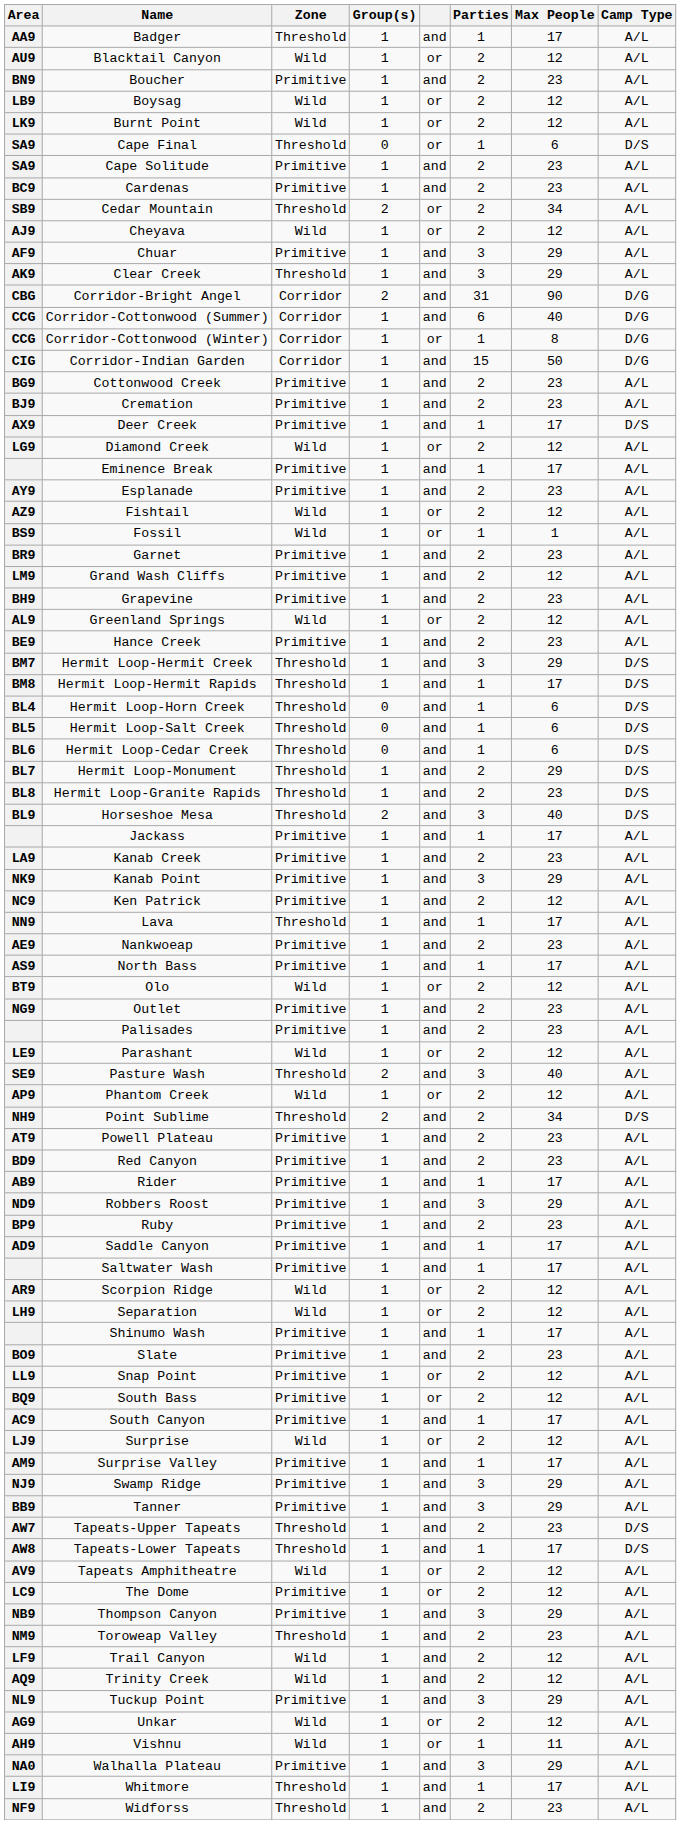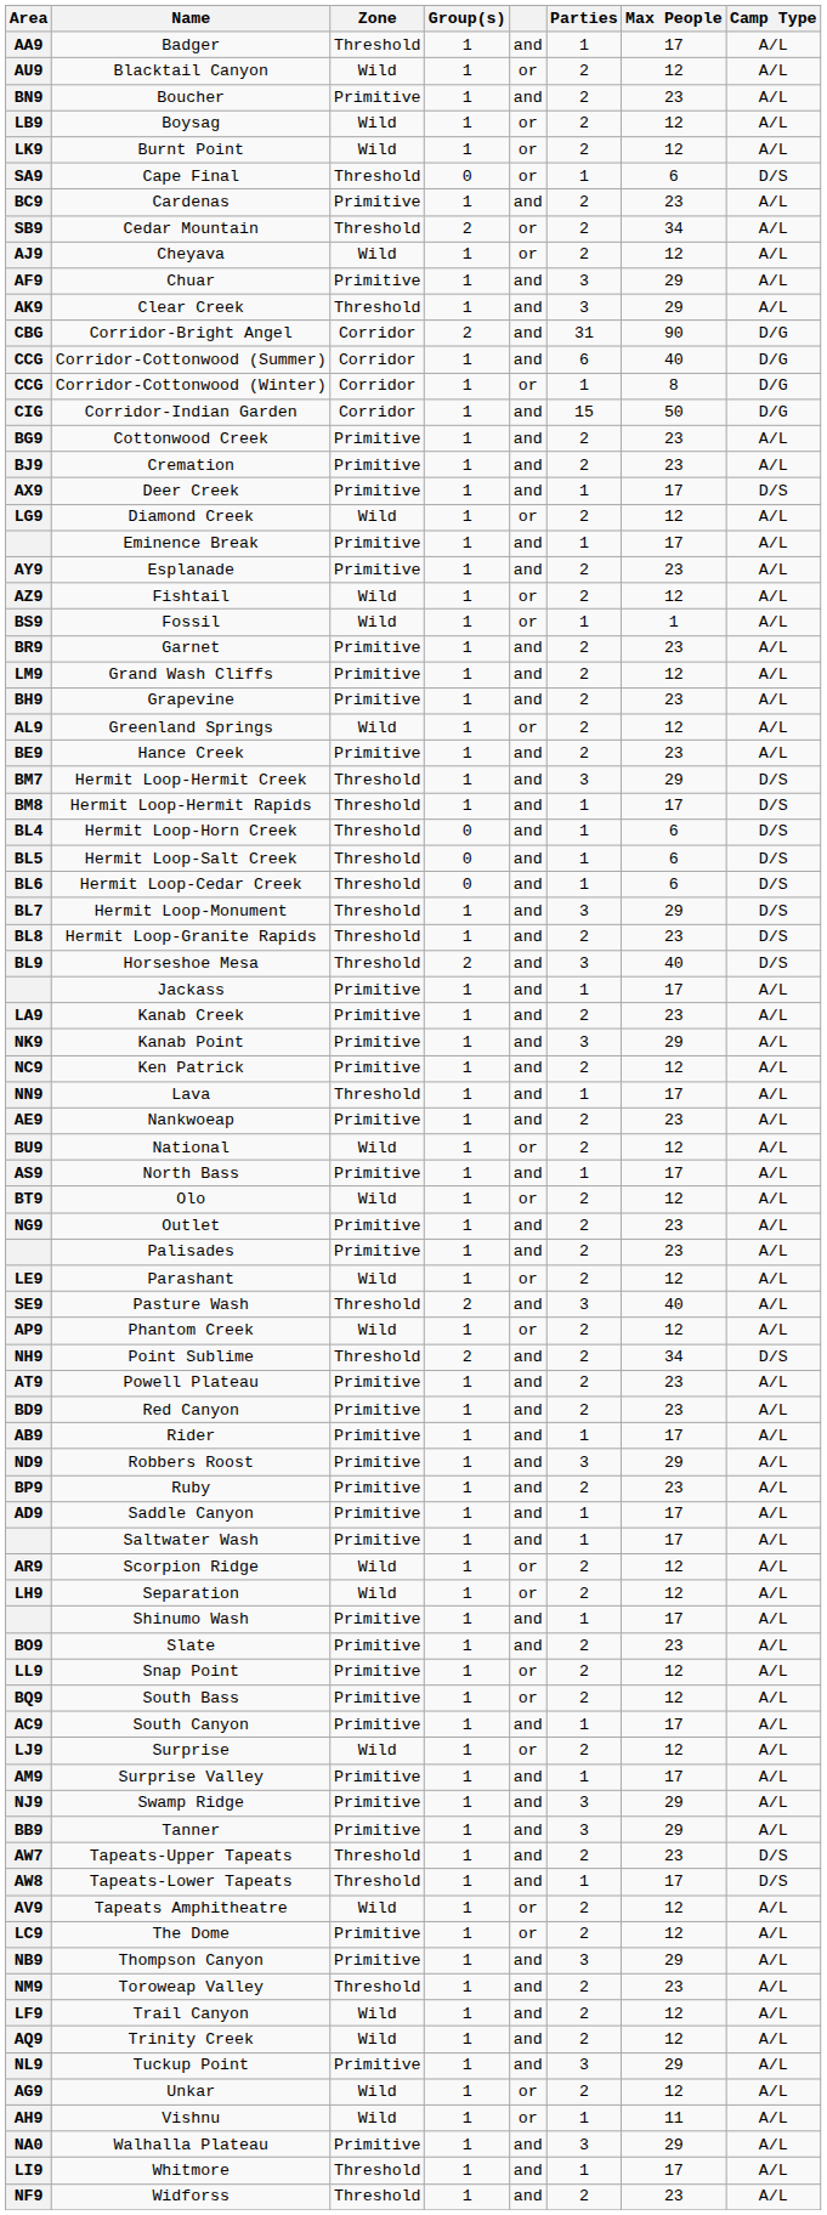 <table class="wikitable" style="text-align:center">
 <tr>
 <th>Area</th>
 <th>Name</th>
 <th>Zone</th>
 <th>Group(s)</th>
 <th></th>
 <th>Parties</th>
 <th>Max People</th>
 <th>Camp Type</th>
 </tr>
 <tr>
 <th>AA9</th>
 <td>Badger</td>
 <td>Threshold</td>
 <td>1</td>
 <td>and</td>
 <td>1</td>
 <td>17</td>
 <td>A/L</td>
 </tr>
 <tr>
 <th>AU9</th>
 <td>Blacktail Canyon</td>
 <td>Wild</td>
 <td>1</td>
 <td>or</td>
 <td>2</td>
 <td>12</td>
 <td>A/L</td>
 </tr>
 <tr>
 <th>BN9</th>
 <td>Boucher</td>
 <td>Primitive</td>
 <td>1</td>
 <td>and</td>
 <td>2</td>
 <td>23</td>
 <td>A/L</td>
 </tr>
 <tr>
 <th>LB9</th>
 <td>Boysag</td>
 <td>Wild</td>
 <td>1</td>
 <td>or</td>
 <td>2</td>
 <td>12</td>
 <td>A/L</td>
 </tr>
 <tr>
 <th>LK9</th>
 <td>Burnt Point</td>
 <td>Wild</td>
 <td>1</td>
 <td>or</td>
 <td>2</td>
 <td>12</td>
 <td>A/L</td>
 </tr>
 <tr>
 <th>SA9</th>
 <td>Cape Final</td>
 <td>Threshold</td>
 <td>0</td>
 <td>or</td>
 <td>1</td>
 <td>6</td>
 <td>D/S</td>
-</tr>
-<tr>
-<th>SA9</th>
-<td>Cape Solitude</td>
-<td>Primitive</td>
-<td>1</td>
-<td>and</td>
-<td>2</td>
-<td>23</td>
-<td>A/L</td>
 </tr>
 <tr>
 <th>BC9</th>
 <td>Cardenas</td>
 <td>Primitive</td>
 <td>1</td>
 <td>and</td>
 <td>2</td>
 <td>23</td>
 <td>A/L</td>
 </tr>
 <tr>
 <th>SB9</th>
 <td>Cedar Mountain</td>
 <td>Threshold</td>
 <td>2</td>
 <td>or</td>
 <td>2</td>
 <td>34</td>
 <td>A/L</td>
 </tr>
 <tr>
 <th>AJ9</th>
 <td>Cheyava</td>
 <td>Wild</td>
 <td>1</td>
 <td>or</td>
 <td>2</td>
 <td>12</td>
 <td>A/L</td>
 </tr>
 <tr>
 <th>AF9</th>
 <td>Chuar</td>
 <td>Primitive</td>
 <td>1</td>
 <td>and</td>
 <td>3</td>
 <td>29</td>
 <td>A/L</td>
 </tr>
 <tr>
 <th>AK9</th>
 <td>Clear Creek</td>
 <td>Threshold</td>
 <td>1</td>
 <td>and</td>
 <td>3</td>
 <td>29</td>
 <td>A/L</td>
 </tr>
 <tr>
 <th>CBG</th>
 <td>Corridor-Bright Angel</td>
 <td>Corridor</td>
 <td>2</td>
 <td>and</td>
 <td>31</td>
 <td>90</td>
 <td>D/G</td>
 </tr>
 <tr>
 <th>CCG</th>
 <td>Corridor-Cottonwood (Summer)</td>
 <td>Corridor</td>
 <td>1</td>
 <td>and</td>
 <td>6</td>
 <td>40</td>
 <td>D/G</td>
 </tr>
 <tr>
 <th>CCG</th>
 <td>Corridor-Cottonwood (Winter)</td>
 <td>Corridor</td>
 <td>1</td>
 <td>or</td>
 <td>1</td>
 <td>8</td>
 <td>D/G</td>
 </tr>
 <tr>
 <th>CIG</th>
 <td>Corridor-Indian Garden</td>
 <td>Corridor</td>
 <td>1</td>
 <td>and</td>
 <td>15</td>
 <td>50</td>
 <td>D/G</td>
 </tr>
 <tr>
 <th>BG9</th>
 <td>Cottonwood Creek</td>
 <td>Primitive</td>
 <td>1</td>
 <td>and</td>
 <td>2</td>
 <td>23</td>
 <td>A/L</td>
 </tr>
 <tr>
 <th>BJ9</th>
 <td>Cremation</td>
 <td>Primitive</td>
 <td>1</td>
 <td>and</td>
 <td>2</td>
 <td>23</td>
 <td>A/L</td>
 </tr>
 <tr>
 <th>AX9</th>
 <td>Deer Creek</td>
 <td>Primitive</td>
 <td>1</td>
 <td>and</td>
 <td>1</td>
 <td>17</td>
 <td>D/S</td>
 </tr>
 <tr>
 <th>LG9</th>
 <td>Diamond Creek</td>
 <td>Wild</td>
 <td>1</td>
 <td>or</td>
 <td>2</td>
 <td>12</td>
 <td>A/L</td>
 </tr>
 <tr>
 <th></th>
 <td>Eminence Break</td>
 <td>Primitive</td>
 <td>1</td>
 <td>and</td>
 <td>1</td>
 <td>17</td>
 <td>A/L</td>
 </tr>
 <tr>
 <th>AY9</th>
 <td>Esplanade</td>
 <td>Primitive</td>
 <td>1</td>
 <td>and</td>
 <td>2</td>
 <td>23</td>
 <td>A/L</td>
 </tr>
 <tr>
 <th>AZ9</th>
 <td>Fishtail</td>
 <td>Wild</td>
 <td>1</td>
 <td>or</td>
 <td>2</td>
 <td>12</td>
 <td>A/L</td>
 </tr>
 <tr>
 <th>BS9</th>
 <td>Fossil</td>
 <td>Wild</td>
 <td>1</td>
 <td>or</td>
 <td>1</td>
 <td>1</td>
 <td>A/L</td>
 </tr>
 <tr>
 <th>BR9</th>
 <td>Garnet</td>
 <td>Primitive</td>
 <td>1</td>
 <td>and</td>
 <td>2</td>
 <td>23</td>
 <td>A/L</td>
 </tr>
 <tr>
 <th>LM9</th>
 <td>Grand Wash Cliffs</td>
 <td>Primitive</td>
 <td>1</td>
 <td>and</td>
 <td>2</td>
 <td>12</td>
 <td>A/L</td>
 </tr>
 <tr>
 <th>BH9</th>
 <td>Grapevine</td>
 <td>Primitive</td>
 <td>1</td>
 <td>and</td>
 <td>2</td>
 <td>23</td>
 <td>A/L</td>
 </tr>
 <tr>
 <th>AL9</th>
 <td>Greenland Springs</td>
 <td>Wild</td>
 <td>1</td>
 <td>or</td>
 <td>2</td>
 <td>12</td>
 <td>A/L</td>
 </tr>
 <tr>
 <th>BE9</th>
 <td>Hance Creek</td>
 <td>Primitive</td>
 <td>1</td>
 <td>and</td>
 <td>2</td>
 <td>23</td>
 <td>A/L</td>
 </tr>
 <tr>
 <th>BM7</th>
 <td>Hermit Loop-Hermit Creek</td>
 <td>Threshold</td>
 <td>1</td>
 <td>and</td>
 <td>3</td>
 <td>29</td>
 <td>D/S</td>
 </tr>
 <tr>
 <th>BM8</th>
 <td>Hermit Loop-Hermit Rapids</td>
 <td>Threshold</td>
 <td>1</td>
 <td>and</td>
 <td>1</td>
 <td>17</td>
 <td>D/S</td>
 </tr>
 <tr>
 <th>BL4</th>
 <td>Hermit Loop-Horn Creek</td>
 <td>Threshold</td>
 <td>0</td>
 <td>and</td>
 <td>1</td>
 <td>6</td>
 <td>D/S</td>
 </tr>
 <tr>
 <th>BL5</th>
 <td>Hermit Loop-Salt Creek</td>
 <td>Threshold</td>
 <td>0</td>
 <td>and</td>
 <td>1</td>
 <td>6</td>
 <td>D/S</td>
 </tr>
 <tr>
 <th>BL6</th>
 <td>Hermit Loop-Cedar Creek</td>
 <td>Threshold</td>
 <td>0</td>
 <td>and</td>
 <td>1</td>
 <td>6</td>
 <td>D/S</td>
 </tr>
 <tr>
 <th>BL7</th>
 <td>Hermit Loop-Monument</td>
 <td>Threshold</td>
 <td>1</td>
 <td>and</td>
-<td>2</td>
+<td>3</td>
 <td>29</td>
 <td>D/S</td>
 </tr>
 <tr>
 <th>BL8</th>
 <td>Hermit Loop-Granite Rapids</td>
 <td>Threshold</td>
 <td>1</td>
 <td>and</td>
 <td>2</td>
 <td>23</td>
 <td>D/S</td>
 </tr>
 <tr>
 <th>BL9</th>
 <td>Horseshoe Mesa</td>
 <td>Threshold</td>
 <td>2</td>
 <td>and</td>
 <td>3</td>
 <td>40</td>
 <td>D/S</td>
 </tr>
 <tr>
 <th></th>
 <td>Jackass</td>
 <td>Primitive</td>
 <td>1</td>
 <td>and</td>
 <td>1</td>
 <td>17</td>
 <td>A/L</td>
 </tr>
 <tr>
 <th>LA9</th>
 <td>Kanab Creek</td>
 <td>Primitive</td>
 <td>1</td>
 <td>and</td>
 <td>2</td>
 <td>23</td>
 <td>A/L</td>
 </tr>
 <tr>
 <th>NK9</th>
 <td>Kanab Point</td>
 <td>Primitive</td>
 <td>1</td>
 <td>and</td>
 <td>3</td>
 <td>29</td>
 <td>A/L</td>
 </tr>
 <tr>
 <th>NC9</th>
 <td>Ken Patrick</td>
 <td>Primitive</td>
 <td>1</td>
 <td>and</td>
 <td>2</td>
 <td>12</td>
 <td>A/L</td>
 </tr>
 <tr>
 <th>NN9</th>
 <td>Lava</td>
 <td>Threshold</td>
 <td>1</td>
 <td>and</td>
 <td>1</td>
 <td>17</td>
 <td>A/L</td>
 </tr>
 <tr>
 <th>AE9</th>
 <td>Nankwoeap</td>
 <td>Primitive</td>
 <td>1</td>
 <td>and</td>
 <td>2</td>
 <td>23</td>
+<td>A/L</td>
+</tr>
+<tr>
+<th>BU9</th>
+<td>National</td>
+<td>Wild</td>
+<td>1</td>
+<td>or</td>
+<td>2</td>
+<td>12</td>
 <td>A/L</td>
 </tr>
 <tr>
 <th>AS9</th>
 <td>North Bass</td>
 <td>Primitive</td>
 <td>1</td>
 <td>and</td>
 <td>1</td>
 <td>17</td>
 <td>A/L</td>
 </tr>
 <tr>
 <th>BT9</th>
 <td>Olo</td>
 <td>Wild</td>
 <td>1</td>
 <td>or</td>
 <td>2</td>
 <td>12</td>
 <td>A/L</td>
 </tr>
 <tr>
 <th>NG9</th>
 <td>Outlet</td>
 <td>Primitive</td>
 <td>1</td>
 <td>and</td>
 <td>2</td>
 <td>23</td>
 <td>A/L</td>
 </tr>
 <tr>
 <th></th>
 <td>Palisades</td>
 <td>Primitive</td>
 <td>1</td>
 <td>and</td>
 <td>2</td>
 <td>23</td>
 <td>A/L</td>
 </tr>
 <tr>
 <th>LE9</th>
 <td>Parashant</td>
 <td>Wild</td>
 <td>1</td>
 <td>or</td>
 <td>2</td>
 <td>12</td>
 <td>A/L</td>
 </tr>
 <tr>
 <th>SE9</th>
 <td>Pasture Wash</td>
 <td>Threshold</td>
 <td>2</td>
 <td>and</td>
 <td>3</td>
 <td>40</td>
 <td>A/L</td>
 </tr>
 <tr>
 <th>AP9</th>
 <td>Phantom Creek</td>
 <td>Wild</td>
 <td>1</td>
 <td>or</td>
 <td>2</td>
 <td>12</td>
 <td>A/L</td>
 </tr>
 <tr>
 <th>NH9</th>
 <td>Point Sublime</td>
 <td>Threshold</td>
 <td>2</td>
 <td>and</td>
 <td>2</td>
 <td>34</td>
 <td>D/S</td>
 </tr>
 <tr>
 <th>AT9</th>
 <td>Powell Plateau</td>
 <td>Primitive</td>
 <td>1</td>
 <td>and</td>
 <td>2</td>
 <td>23</td>
 <td>A/L</td>
 </tr>
 <tr>
 <th>BD9</th>
 <td>Red Canyon</td>
 <td>Primitive</td>
 <td>1</td>
 <td>and</td>
 <td>2</td>
 <td>23</td>
 <td>A/L</td>
 </tr>
 <tr>
 <th>AB9</th>
 <td>Rider</td>
 <td>Primitive</td>
 <td>1</td>
 <td>and</td>
 <td>1</td>
 <td>17</td>
 <td>A/L</td>
 </tr>
 <tr>
 <th>ND9</th>
 <td>Robbers Roost</td>
 <td>Primitive</td>
 <td>1</td>
 <td>and</td>
 <td>3</td>
 <td>29</td>
 <td>A/L</td>
 </tr>
 <tr>
 <th>BP9</th>
 <td>Ruby</td>
 <td>Primitive</td>
 <td>1</td>
 <td>and</td>
 <td>2</td>
 <td>23</td>
 <td>A/L</td>
 </tr>
 <tr>
 <th>AD9</th>
 <td>Saddle Canyon</td>
 <td>Primitive</td>
 <td>1</td>
 <td>and</td>
 <td>1</td>
 <td>17</td>
 <td>A/L</td>
 </tr>
 <tr>
 <th></th>
 <td>Saltwater Wash</td>
 <td>Primitive</td>
 <td>1</td>
 <td>and</td>
 <td>1</td>
 <td>17</td>
 <td>A/L</td>
 </tr>
 <tr>
 <th>AR9</th>
 <td>Scorpion Ridge</td>
 <td>Wild</td>
 <td>1</td>
 <td>or</td>
 <td>2</td>
 <td>12</td>
 <td>A/L</td>
 </tr>
 <tr>
 <th>LH9</th>
 <td>Separation</td>
 <td>Wild</td>
 <td>1</td>
 <td>or</td>
 <td>2</td>
 <td>12</td>
 <td>A/L</td>
 </tr>
 <tr>
 <th></th>
 <td>Shinumo Wash</td>
 <td>Primitive</td>
 <td>1</td>
 <td>and</td>
 <td>1</td>
 <td>17</td>
 <td>A/L</td>
 </tr>
 <tr>
 <th>BO9</th>
 <td>Slate</td>
 <td>Primitive</td>
 <td>1</td>
 <td>and</td>
 <td>2</td>
 <td>23</td>
 <td>A/L</td>
 </tr>
 <tr>
 <th>LL9</th>
 <td>Snap Point</td>
 <td>Primitive</td>
 <td>1</td>
 <td>or</td>
 <td>2</td>
 <td>12</td>
 <td>A/L</td>
 </tr>
 <tr>
 <th>BQ9</th>
 <td>South Bass</td>
 <td>Primitive</td>
 <td>1</td>
 <td>or</td>
 <td>2</td>
 <td>12</td>
 <td>A/L</td>
 </tr>
 <tr>
 <th>AC9</th>
 <td>South Canyon</td>
 <td>Primitive</td>
 <td>1</td>
 <td>and</td>
 <td>1</td>
 <td>17</td>
 <td>A/L</td>
 </tr>
 <tr>
 <th>LJ9</th>
 <td>Surprise</td>
 <td>Wild</td>
 <td>1</td>
 <td>or</td>
 <td>2</td>
 <td>12</td>
 <td>A/L</td>
 </tr>
 <tr>
 <th>AM9</th>
 <td>Surprise Valley</td>
 <td>Primitive</td>
 <td>1</td>
 <td>and</td>
 <td>1</td>
 <td>17</td>
 <td>A/L</td>
 </tr>
 <tr>
 <th>NJ9</th>
 <td>Swamp Ridge</td>
 <td>Primitive</td>
 <td>1</td>
 <td>and</td>
 <td>3</td>
 <td>29</td>
 <td>A/L</td>
 </tr>
 <tr>
 <th>BB9</th>
 <td>Tanner</td>
 <td>Primitive</td>
 <td>1</td>
 <td>and</td>
 <td>3</td>
 <td>29</td>
 <td>A/L</td>
 </tr>
 <tr>
 <th>AW7</th>
 <td>Tapeats-Upper Tapeats</td>
 <td>Threshold</td>
 <td>1</td>
 <td>and</td>
 <td>2</td>
 <td>23</td>
 <td>D/S</td>
 </tr>
 <tr>
 <th>AW8</th>
 <td>Tapeats-Lower Tapeats</td>
 <td>Threshold</td>
 <td>1</td>
 <td>and</td>
 <td>1</td>
 <td>17</td>
 <td>D/S</td>
 </tr>
 <tr>
 <th>AV9</th>
 <td>Tapeats Amphitheatre</td>
 <td>Wild</td>
 <td>1</td>
 <td>or</td>
 <td>2</td>
 <td>12</td>
 <td>A/L</td>
 </tr>
 <tr>
 <th>LC9</th>
 <td>The Dome</td>
 <td>Primitive</td>
 <td>1</td>
 <td>or</td>
 <td>2</td>
 <td>12</td>
 <td>A/L</td>
 </tr>
 <tr>
 <th>NB9</th>
 <td>Thompson Canyon</td>
 <td>Primitive</td>
 <td>1</td>
 <td>and</td>
 <td>3</td>
 <td>29</td>
 <td>A/L</td>
 </tr>
 <tr>
 <th>NM9</th>
 <td>Toroweap Valley</td>
 <td>Threshold</td>
 <td>1</td>
 <td>and</td>
 <td>2</td>
 <td>23</td>
 <td>A/L</td>
 </tr>
 <tr>
 <th>LF9</th>
 <td>Trail Canyon</td>
 <td>Wild</td>
 <td>1</td>
 <td>and</td>
 <td>2</td>
 <td>12</td>
 <td>A/L</td>
 </tr>
 <tr>
 <th>AQ9</th>
 <td>Trinity Creek</td>
 <td>Wild</td>
 <td>1</td>
 <td>and</td>
 <td>2</td>
 <td>12</td>
 <td>A/L</td>
 </tr>
 <tr>
 <th>NL9</th>
 <td>Tuckup Point</td>
 <td>Primitive</td>
 <td>1</td>
 <td>and</td>
 <td>3</td>
 <td>29</td>
 <td>A/L</td>
 </tr>
 <tr>
 <th>AG9</th>
 <td>Unkar</td>
 <td>Wild</td>
 <td>1</td>
 <td>or</td>
 <td>2</td>
 <td>12</td>
 <td>A/L</td>
 </tr>
 <tr>
 <th>AH9</th>
 <td>Vishnu</td>
 <td>Wild</td>
 <td>1</td>
 <td>or</td>
 <td>1</td>
 <td>11</td>
 <td>A/L</td>
 </tr>
 <tr>
 <th>NA0</th>
 <td>Walhalla Plateau</td>
 <td>Primitive</td>
 <td>1</td>
 <td>and</td>
 <td>3</td>
 <td>29</td>
 <td>A/L</td>
 </tr>
 <tr>
 <th>LI9</th>
 <td>Whitmore</td>
 <td>Threshold</td>
 <td>1</td>
 <td>and</td>
 <td>1</td>
 <td>17</td>
 <td>A/L</td>
 </tr>
 <tr>
 <th>NF9</th>
 <td>Widforss</td>
 <td>Threshold</td>
 <td>1</td>
 <td>and</td>
 <td>2</td>
 <td>23</td>
 <td>A/L</td>
 </tr>
 <tr>
 </tr>
 </table>
